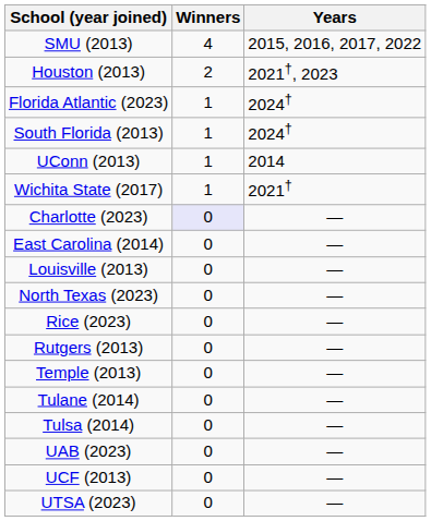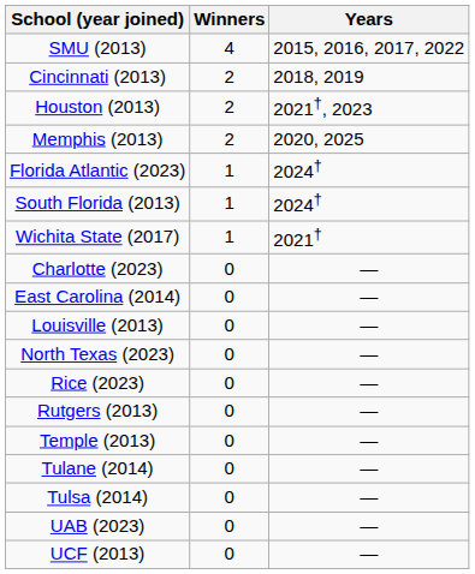 <table class="wikitable">
 <tr>
 <th>School (year joined)</th>
 <th>Winners</th>
 <th>Years</th>
 </tr>
 <tr align="center">
 <td><a href='#'>SMU</a> (2013)</td>
 <td>4</td>
 <td align="left">2015, 2016, 2017, 2022</td>
 </tr>
 <tr align="center">
+<td><a href='#'>Cincinnati</a> (2013)</td>
+<td>2</td>
+<td align="left">2018, 2019</td>
+</tr>
+<tr align="center">
 <td><a href='#'>Houston</a> (2013)</td>
 <td>2</td>
 <td align="left">2021<sup>†</sup>, 2023</td>
+</tr>
+<tr align="center">
+<td><a href='#'>Memphis</a> (2013)</td>
+<td>2</td>
+<td align="left">2020, 2025</td>
 </tr>
 <tr align="center">
 <td><a href='#'>Florida Atlantic</a> (2023)</td>
 <td>1</td>
 <td align="left">2024<sup>†</sup></td>
 </tr>
 <tr align=center>
 <td><a href='#'>South Florida</a> (2013)</td>
 <td>1</td>
 <td align="left">2024<sup>†</sup></td>
 </tr>
 <tr align="center">
-<td><a href='#'>UConn</a> (2013)</td>
-<td>1</td>
-<td align="left">2014</td>
-</tr>
-<tr align="center">
 <td><a href='#'>Wichita State</a> (2017)</td>
 <td>1</td>
 <td align="left">2021<sup>†</sup></td>
 </tr>
 <tr align="center">
 <td><a href='#'>Charlotte</a> (2023)</td>
-<td style="background: lavender;">0</td>
+<td>0</td>
 <td>—</td>
 </tr>
 <tr align="center">
 <td><a href='#'>East Carolina</a> (2014)</td>
 <td>0</td>
 <td>—</td>
 </tr>
 <tr align="center">
 <td><a href='#'>Louisville</a> (2013)</td>
 <td>0</td>
 <td>—</td>
 </tr>
 <tr align=center>
 <td><a href='#'>North Texas</a> (2023)</td>
 <td>0</td>
 <td>—</td>
 </tr>
 <tr align=center>
 <td><a href='#'>Rice</a> (2023)</td>
 <td>0</td>
 <td>—</td>
 </tr>
 <tr align="center">
 <td><a href='#'>Rutgers</a> (2013)</td>
 <td>0</td>
 <td>—</td>
 </tr>
 <tr align="center">
 <td><a href='#'>Temple</a> (2013)</td>
 <td>0</td>
 <td>—</td>
 </tr>
 <tr align="center">
 <td><a href='#'>Tulane</a> (2014)</td>
 <td>0</td>
 <td>—</td>
 </tr>
 <tr align="center">
 <td><a href='#'>Tulsa</a> (2014)</td>
 <td>0</td>
 <td>—</td>
 </tr>
 <tr align=center>
 <td><a href='#'>UAB</a> (2023)</td>
 <td>0</td>
 <td>—</td>
 </tr>
 <tr align=center>
 <td><a href='#'>UCF</a> (2013)</td>
 <td>0</td>
 <td>—</td>
 </tr>
-<tr align=center>
-<td><a href='#'>UTSA</a> (2023)</td>
-<td>0</td>
-<td>—</td>
-</tr>
 </table>
